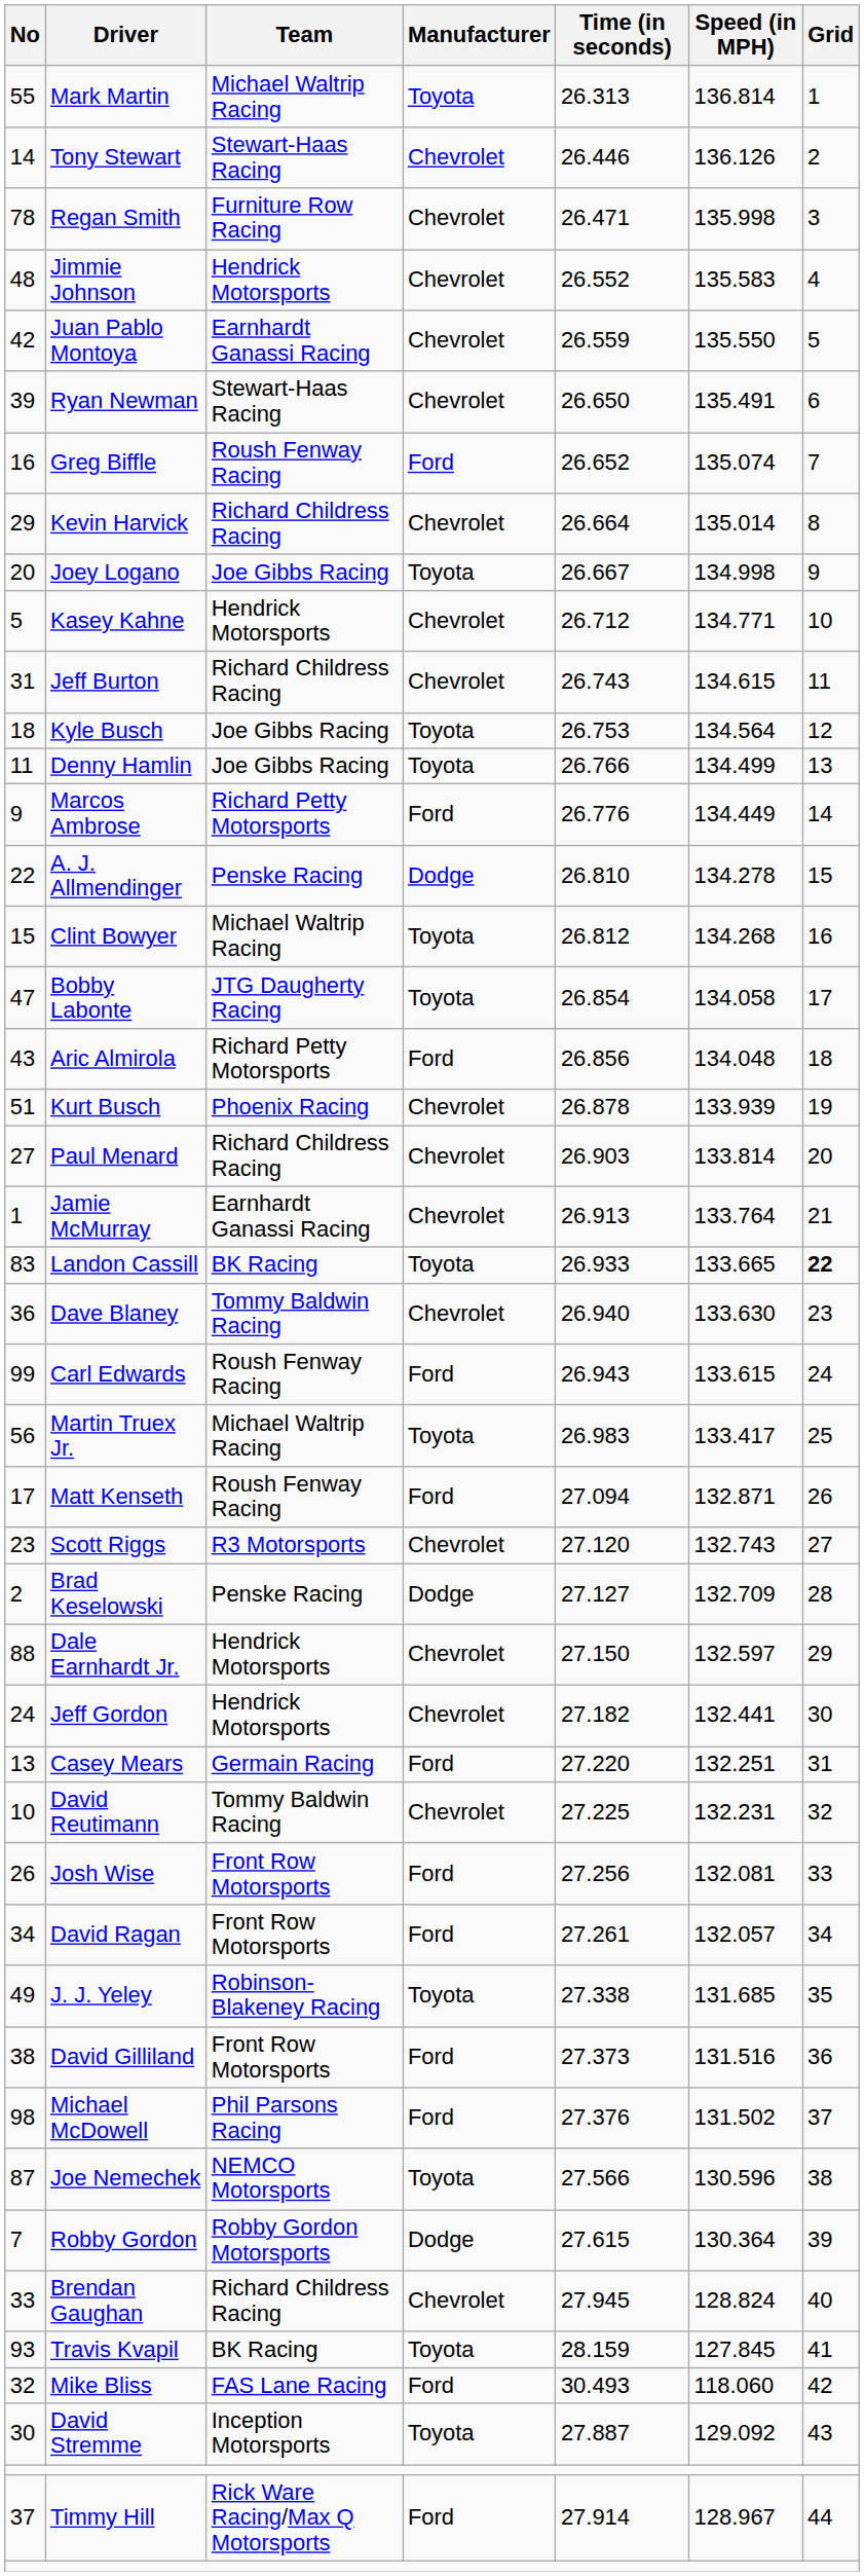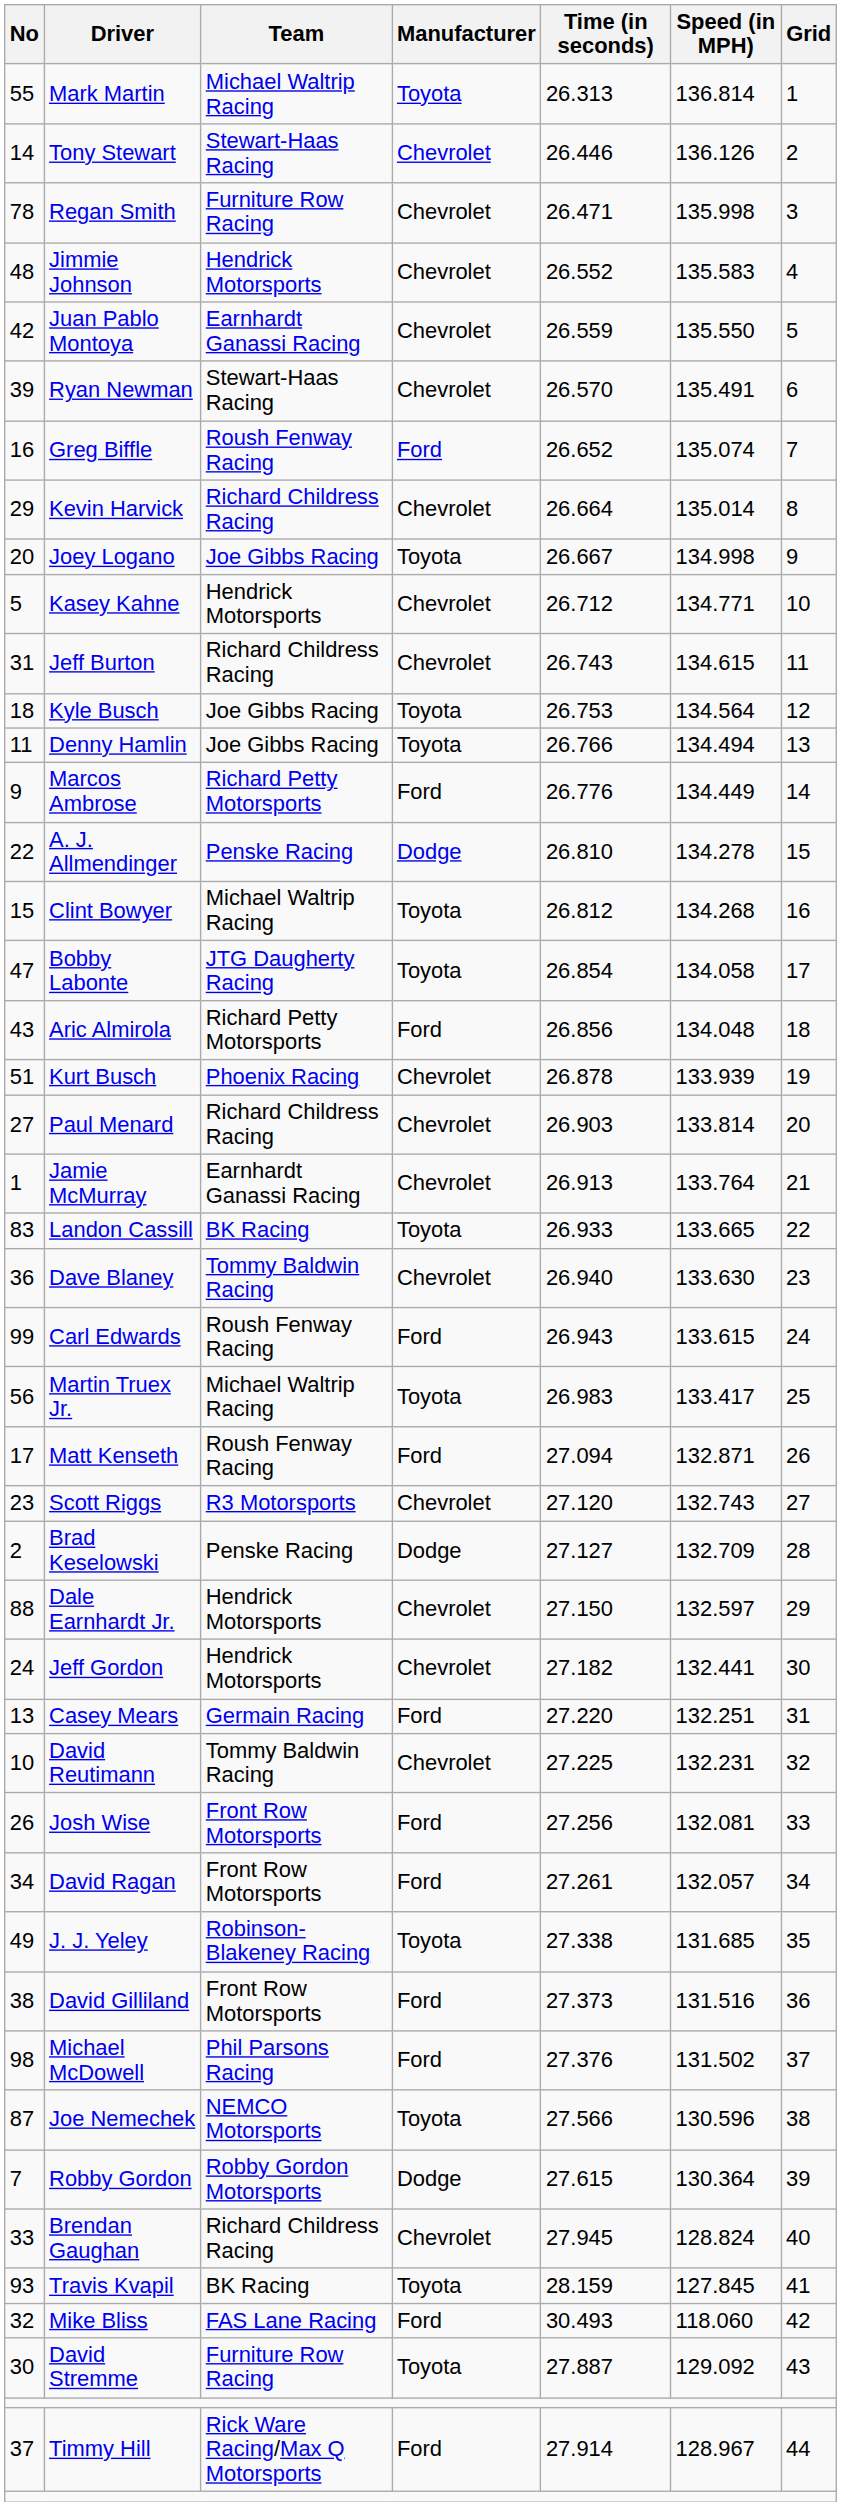 <table class="wikitable">
 <tr>
 <th>No</th>
 <th>Driver</th>
 <th>Team</th>
 <th>Manufacturer</th>
 <th>Time (in seconds)</th>
 <th>Speed (in MPH)</th>
 <th>Grid</th>
 </tr>
 <tr>
 <td>55</td>
 <td><a href='#'>Mark Martin</a></td>
 <td><a href='#'>Michael Waltrip Racing</a></td>
 <td><a href='#'>Toyota</a></td>
 <td>26.313</td>
 <td>136.814</td>
 <td>1</td>
 </tr>
 <tr>
 <td>14</td>
 <td><a href='#'>Tony Stewart</a></td>
 <td><a href='#'>Stewart-Haas Racing</a></td>
 <td><a href='#'>Chevrolet</a></td>
 <td>26.446</td>
 <td>136.126</td>
 <td>2</td>
 </tr>
 <tr>
 <td>78</td>
 <td><a href='#'>Regan Smith</a></td>
 <td><a href='#'>Furniture Row Racing</a></td>
 <td>Chevrolet</td>
 <td>26.471</td>
 <td>135.998</td>
 <td>3</td>
 </tr>
 <tr>
 <td>48</td>
 <td><a href='#'>Jimmie Johnson</a></td>
 <td><a href='#'>Hendrick Motorsports</a></td>
 <td>Chevrolet</td>
 <td>26.552</td>
 <td>135.583</td>
 <td>4</td>
 </tr>
 <tr>
 <td>42</td>
 <td><a href='#'>Juan Pablo Montoya</a></td>
 <td><a href='#'>Earnhardt Ganassi Racing</a></td>
 <td>Chevrolet</td>
 <td>26.559</td>
 <td>135.550</td>
 <td>5</td>
 </tr>
 <tr>
 <td>39</td>
 <td><a href='#'>Ryan Newman</a></td>
 <td>Stewart-Haas Racing</td>
 <td>Chevrolet</td>
-<td>26.650</td>
+<td>26.570</td>
 <td>135.491</td>
 <td>6</td>
 </tr>
 <tr>
 <td>16</td>
 <td><a href='#'>Greg Biffle</a></td>
 <td><a href='#'>Roush Fenway Racing</a></td>
 <td><a href='#'>Ford</a></td>
 <td>26.652</td>
 <td>135.074</td>
 <td>7</td>
 </tr>
 <tr>
 <td>29</td>
 <td><a href='#'>Kevin Harvick</a></td>
 <td><a href='#'>Richard Childress Racing</a></td>
 <td>Chevrolet</td>
 <td>26.664</td>
 <td>135.014</td>
 <td>8</td>
 </tr>
 <tr>
 <td>20</td>
 <td><a href='#'>Joey Logano</a></td>
 <td><a href='#'>Joe Gibbs Racing</a></td>
 <td>Toyota</td>
 <td>26.667</td>
 <td>134.998</td>
 <td>9</td>
 </tr>
 <tr>
 <td>5</td>
 <td><a href='#'>Kasey Kahne</a></td>
 <td>Hendrick Motorsports</td>
 <td>Chevrolet</td>
 <td>26.712</td>
 <td>134.771</td>
 <td>10</td>
 </tr>
 <tr>
 <td>31</td>
 <td><a href='#'>Jeff Burton</a></td>
 <td>Richard Childress Racing</td>
 <td>Chevrolet</td>
 <td>26.743</td>
 <td>134.615</td>
 <td>11</td>
 </tr>
 <tr>
 <td>18</td>
 <td><a href='#'>Kyle Busch</a></td>
 <td>Joe Gibbs Racing</td>
 <td>Toyota</td>
 <td>26.753</td>
 <td>134.564</td>
 <td>12</td>
 </tr>
 <tr>
 <td>11</td>
 <td><a href='#'>Denny Hamlin</a></td>
 <td>Joe Gibbs Racing</td>
 <td>Toyota</td>
 <td>26.766</td>
-<td>134.499</td>
+<td>134.494</td>
 <td>13</td>
 </tr>
 <tr>
 <td>9</td>
 <td><a href='#'>Marcos Ambrose</a></td>
 <td><a href='#'>Richard Petty Motorsports</a></td>
 <td>Ford</td>
 <td>26.776</td>
 <td>134.449</td>
 <td>14</td>
 </tr>
 <tr>
 <td>22</td>
 <td><a href='#'>A. J. Allmendinger</a></td>
 <td><a href='#'>Penske Racing</a></td>
 <td><a href='#'>Dodge</a></td>
 <td>26.810</td>
 <td>134.278</td>
 <td>15</td>
 </tr>
 <tr>
 <td>15</td>
 <td><a href='#'>Clint Bowyer</a></td>
 <td>Michael Waltrip Racing</td>
 <td>Toyota</td>
 <td>26.812</td>
 <td>134.268</td>
 <td>16</td>
 </tr>
 <tr>
 <td>47</td>
 <td><a href='#'>Bobby Labonte</a></td>
 <td><a href='#'>JTG Daugherty Racing</a></td>
 <td>Toyota</td>
 <td>26.854</td>
 <td>134.058</td>
 <td>17</td>
 </tr>
 <tr>
 <td>43</td>
 <td><a href='#'>Aric Almirola</a></td>
 <td>Richard Petty Motorsports</td>
 <td>Ford</td>
 <td>26.856</td>
 <td>134.048</td>
 <td>18</td>
 </tr>
 <tr>
 <td>51</td>
 <td><a href='#'>Kurt Busch</a></td>
 <td><a href='#'>Phoenix Racing</a></td>
 <td>Chevrolet</td>
 <td>26.878</td>
 <td>133.939</td>
 <td>19</td>
 </tr>
 <tr>
 <td>27</td>
 <td><a href='#'>Paul Menard</a></td>
 <td>Richard Childress Racing</td>
 <td>Chevrolet</td>
 <td>26.903</td>
 <td>133.814</td>
 <td>20</td>
 </tr>
 <tr>
 <td>1</td>
 <td><a href='#'>Jamie McMurray</a></td>
 <td>Earnhardt Ganassi Racing</td>
 <td>Chevrolet</td>
 <td>26.913</td>
 <td>133.764</td>
 <td>21</td>
 </tr>
 <tr>
 <td>83</td>
 <td><a href='#'>Landon Cassill</a></td>
 <td><a href='#'>BK Racing</a></td>
 <td>Toyota</td>
 <td>26.933</td>
 <td>133.665</td>
-<td><strong>22</strong></td>
+<td>22</td>
 </tr>
 <tr>
 <td>36</td>
 <td><a href='#'>Dave Blaney</a></td>
 <td><a href='#'>Tommy Baldwin Racing</a></td>
 <td>Chevrolet</td>
 <td>26.940</td>
 <td>133.630</td>
 <td>23</td>
 </tr>
 <tr>
 <td>99</td>
 <td><a href='#'>Carl Edwards</a></td>
 <td>Roush Fenway Racing</td>
 <td>Ford</td>
 <td>26.943</td>
 <td>133.615</td>
 <td>24</td>
 </tr>
 <tr>
 <td>56</td>
 <td><a href='#'>Martin Truex Jr.</a></td>
 <td>Michael Waltrip Racing</td>
 <td>Toyota</td>
 <td>26.983</td>
 <td>133.417</td>
 <td>25</td>
 </tr>
 <tr>
 <td>17</td>
 <td><a href='#'>Matt Kenseth</a></td>
 <td>Roush Fenway Racing</td>
 <td>Ford</td>
 <td>27.094</td>
 <td>132.871</td>
 <td>26</td>
 </tr>
 <tr>
 <td>23</td>
 <td><a href='#'>Scott Riggs</a></td>
 <td><a href='#'>R3 Motorsports</a></td>
 <td>Chevrolet</td>
 <td>27.120</td>
 <td>132.743</td>
 <td>27</td>
 </tr>
 <tr>
 <td>2</td>
 <td><a href='#'>Brad Keselowski</a></td>
 <td>Penske Racing</td>
 <td>Dodge</td>
 <td>27.127</td>
 <td>132.709</td>
 <td>28</td>
 </tr>
 <tr>
 <td>88</td>
 <td><a href='#'>Dale Earnhardt Jr.</a></td>
 <td>Hendrick Motorsports</td>
 <td>Chevrolet</td>
 <td>27.150</td>
 <td>132.597</td>
 <td>29</td>
 </tr>
 <tr>
 <td>24</td>
 <td><a href='#'>Jeff Gordon</a></td>
 <td>Hendrick Motorsports</td>
 <td>Chevrolet</td>
 <td>27.182</td>
 <td>132.441</td>
 <td>30</td>
 </tr>
 <tr>
 <td>13</td>
 <td><a href='#'>Casey Mears</a></td>
 <td><a href='#'>Germain Racing</a></td>
 <td>Ford</td>
 <td>27.220</td>
 <td>132.251</td>
 <td>31</td>
 </tr>
 <tr>
 <td>10</td>
 <td><a href='#'>David Reutimann</a></td>
 <td>Tommy Baldwin Racing</td>
 <td>Chevrolet</td>
 <td>27.225</td>
 <td>132.231</td>
 <td>32</td>
 </tr>
 <tr>
 <td>26</td>
 <td><a href='#'>Josh Wise</a></td>
 <td><a href='#'>Front Row Motorsports</a></td>
 <td>Ford</td>
 <td>27.256</td>
 <td>132.081</td>
 <td>33</td>
 </tr>
 <tr>
 <td>34</td>
 <td><a href='#'>David Ragan</a></td>
 <td>Front Row Motorsports</td>
 <td>Ford</td>
 <td>27.261</td>
 <td>132.057</td>
 <td>34</td>
 </tr>
 <tr>
 <td>49</td>
 <td><a href='#'>J. J. Yeley</a></td>
 <td><a href='#'>Robinson-Blakeney Racing</a></td>
 <td>Toyota</td>
 <td>27.338</td>
 <td>131.685</td>
 <td>35</td>
 </tr>
 <tr>
 <td>38</td>
 <td><a href='#'>David Gilliland</a></td>
 <td>Front Row Motorsports</td>
 <td>Ford</td>
 <td>27.373</td>
 <td>131.516</td>
 <td>36</td>
 </tr>
 <tr>
 <td>98</td>
 <td><a href='#'>Michael McDowell</a></td>
 <td><a href='#'>Phil Parsons Racing</a></td>
 <td>Ford</td>
 <td>27.376</td>
 <td>131.502</td>
 <td>37</td>
 </tr>
 <tr>
 <td>87</td>
 <td><a href='#'>Joe Nemechek</a></td>
 <td><a href='#'>NEMCO Motorsports</a></td>
 <td>Toyota</td>
 <td>27.566</td>
 <td>130.596</td>
 <td>38</td>
 </tr>
 <tr>
 <td>7</td>
 <td><a href='#'>Robby Gordon</a></td>
 <td><a href='#'>Robby Gordon Motorsports</a></td>
 <td>Dodge</td>
 <td>27.615</td>
 <td>130.364</td>
 <td>39</td>
 </tr>
 <tr>
 <td>33</td>
 <td><a href='#'>Brendan Gaughan</a></td>
 <td>Richard Childress Racing</td>
 <td>Chevrolet</td>
 <td>27.945</td>
 <td>128.824</td>
 <td>40</td>
 </tr>
 <tr>
 <td>93</td>
 <td><a href='#'>Travis Kvapil</a></td>
 <td>BK Racing</td>
 <td>Toyota</td>
 <td>28.159</td>
 <td>127.845</td>
 <td>41</td>
 </tr>
 <tr>
 <td>32</td>
 <td><a href='#'>Mike Bliss</a></td>
 <td><a href='#'>FAS Lane Racing</a></td>
 <td>Ford</td>
 <td>30.493</td>
 <td>118.060</td>
 <td>42</td>
 </tr>
 <tr>
 <td>30</td>
 <td><a href='#'>David Stremme</a></td>
-<td>Inception Motorsports</td>
+<td><a href='#'>Furniture Row Racing</a></td>
 <td>Toyota</td>
 <td>27.887</td>
 <td>129.092</td>
 <td>43</td>
 </tr>
 <tr>
 <td colspan="8"></td>
 </tr>
 <tr>
 <td>37</td>
 <td><a href='#'>Timmy Hill</a></td>
 <td><a href='#'>Rick Ware Racing</a>/<a href='#'>Max Q Motorsports</a></td>
 <td>Ford</td>
 <td>27.914</td>
 <td>128.967</td>
 <td>44</td>
 </tr>
 <tr>
 <td colspan="8"></td>
 </tr>
 </table>
